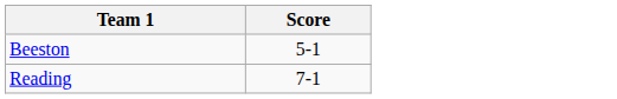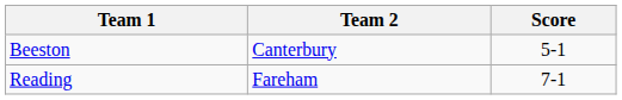 <table class="wikitable" style="font-size: 100%">
 <tr>
 <th width=200>Team 1</th>
+<th width=200>Team 2</th>
 <th width=100>Score</th>
 </tr>
 <tr>
 <td><a href='#'>Beeston</a></td>
+<td><a href='#'>Canterbury</a></td>
 <td align=center>5-1</td>
 </tr>
 <tr>
 <td><a href='#'>Reading</a></td>
+<td><a href='#'>Fareham</a></td>
 <td align=center>7-1</td>
 </tr>
 </table>
